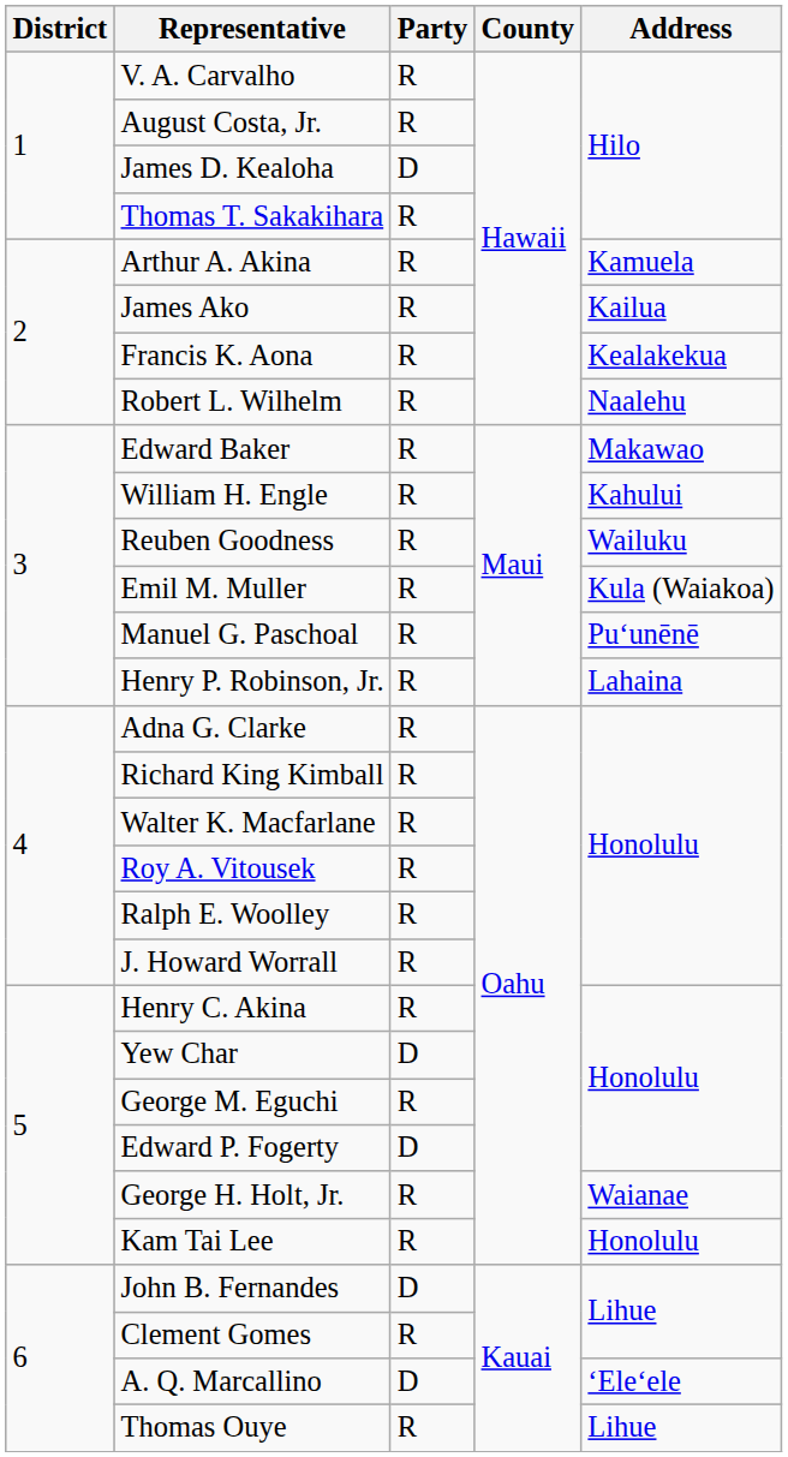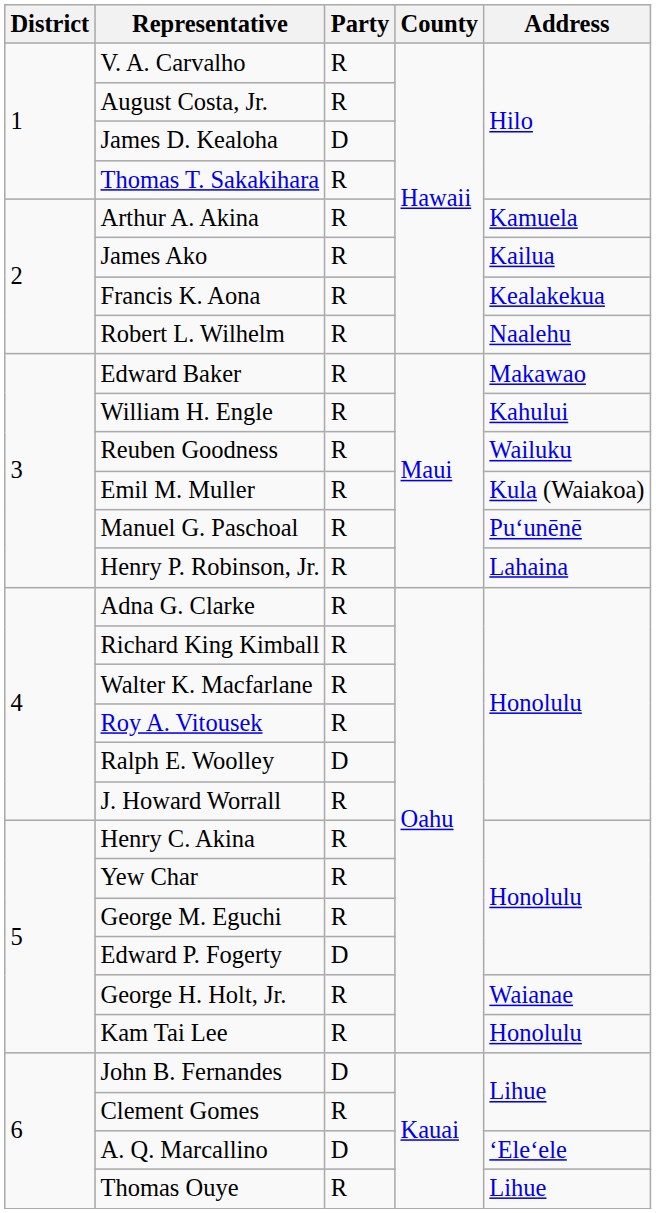 <table class= "sortable wikitable">
 <tr>
 <th>District</th>
 <th>Representative</th>
 <th>Party</th>
 <th>County</th>
 <th>Address</th>
 </tr>
 <tr>
 <td rowspan=4>1</td>
 <td>V. A. Carvalho</td>
 <td>R</td>
 <td rowspan=8><a href='#'>Hawaii</a></td>
 <td rowspan=4><a href='#'>Hilo</a></td>
 </tr>
 <tr>
 <td>August Costa, Jr.</td>
 <td>R</td>
 </tr>
 <tr>
 <td>James D. Kealoha</td>
 <td>D</td>
 </tr>
 <tr>
 <td><a href='#'>Thomas T. Sakakihara</a></td>
 <td>R</td>
 </tr>
 <tr>
 <td rowspan=4>2</td>
 <td>Arthur A. Akina</td>
 <td>R</td>
 <td><a href='#'>Kamuela</a></td>
 </tr>
 <tr>
 <td>James Ako</td>
 <td>R</td>
 <td><a href='#'>Kailua</a></td>
 </tr>
 <tr>
 <td>Francis K. Aona</td>
 <td>R</td>
 <td><a href='#'>Kealakekua</a></td>
 </tr>
 <tr>
 <td>Robert L. Wilhelm</td>
 <td>R</td>
 <td><a href='#'>Naalehu</a></td>
 </tr>
 <tr>
 <td rowspan=6>3</td>
 <td>Edward Baker</td>
 <td>R</td>
 <td rowspan=6><a href='#'>Maui</a></td>
 <td><a href='#'>Makawao</a></td>
 </tr>
 <tr>
 <td>William H. Engle</td>
 <td>R</td>
 <td><a href='#'>Kahului</a></td>
 </tr>
 <tr>
 <td>Reuben Goodness</td>
 <td>R</td>
 <td><a href='#'>Wailuku</a></td>
 </tr>
 <tr>
 <td>Emil M. Muller</td>
 <td>R</td>
 <td><a href='#'>Kula</a> (Waiakoa)</td>
 </tr>
 <tr>
 <td>Manuel G. Paschoal</td>
 <td>R</td>
 <td><a href='#'>Puʻunēnē</a></td>
 </tr>
 <tr>
 <td>Henry P. Robinson, Jr.</td>
 <td>R</td>
 <td><a href='#'>Lahaina</a></td>
 </tr>
 <tr>
 <td rowspan=6>4</td>
 <td>Adna G. Clarke</td>
 <td>R</td>
 <td rowspan=12><a href='#'>Oahu</a></td>
 <td rowspan=6><a href='#'>Honolulu</a></td>
 </tr>
 <tr>
 <td>Richard King Kimball</td>
 <td>R</td>
 </tr>
 <tr>
 <td>Walter K. Macfarlane</td>
 <td>R</td>
 </tr>
 <tr>
 <td><a href='#'>Roy A. Vitousek</a></td>
 <td>R</td>
 </tr>
 <tr>
 <td>Ralph E. Woolley</td>
-<td>R</td>
+<td>D</td>
 </tr>
 <tr>
 <td>J. Howard Worrall</td>
 <td>R</td>
 </tr>
 <tr>
 <td rowspan=6>5</td>
 <td>Henry C. Akina</td>
 <td>R</td>
 <td rowspan=4><a href='#'>Honolulu</a></td>
 </tr>
 <tr>
 <td>Yew Char</td>
-<td>D</td>
+<td>R</td>
 </tr>
 <tr>
 <td>George M. Eguchi</td>
 <td>R</td>
 </tr>
 <tr>
 <td>Edward P. Fogerty</td>
 <td>D</td>
 </tr>
 <tr>
 <td>George H. Holt, Jr.</td>
 <td>R</td>
 <td><a href='#'>Waianae</a></td>
 </tr>
 <tr>
 <td>Kam Tai Lee</td>
 <td>R</td>
 <td><a href='#'>Honolulu</a></td>
 </tr>
 <tr>
 <td rowspan=4>6</td>
 <td>John B. Fernandes</td>
 <td>D</td>
 <td rowspan=4><a href='#'>Kauai</a></td>
 <td rowspan=2><a href='#'>Lihue</a></td>
 </tr>
 <tr>
 <td>Clement Gomes</td>
 <td>R</td>
 </tr>
 <tr>
 <td>A. Q. Marcallino</td>
 <td>D</td>
 <td><a href='#'>ʻEleʻele</a></td>
 </tr>
 <tr>
 <td>Thomas Ouye</td>
 <td>R</td>
 <td><a href='#'>Lihue</a></td>
 </tr>
 <tr>
 </tr>
 </table>
